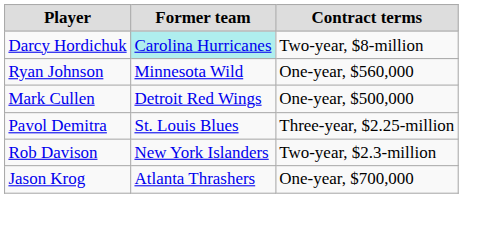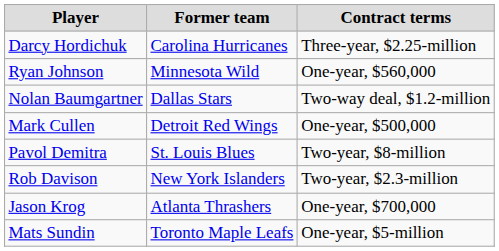 <table class="wikitable">
 <tr align="center"  bgcolor="#dddddd">
 <td><strong>Player</strong></td>
 <td><strong>Former team</strong></td>
 <td><strong>Contract terms</strong></td>
 </tr>
 <tr>
 <td><a href='#'>Darcy Hordichuk</a></td>
-<td style="background: paleturquoise;"><a href='#'>Carolina Hurricanes</a></td>
-<td>Two-year, $8-million</td>
+<td><a href='#'>Carolina Hurricanes</a></td>
+<td>Three-year, $2.25-million</td>
 </tr>
 <tr>
 <td><a href='#'>Ryan Johnson</a></td>
 <td><a href='#'>Minnesota Wild</a></td>
 <td>One-year, $560,000</td>
+</tr>
+<tr>
+<td><a href='#'>Nolan Baumgartner</a></td>
+<td><a href='#'>Dallas Stars</a></td>
+<td>Two-way deal, $1.2-million</td>
 </tr>
 <tr>
 <td><a href='#'>Mark Cullen</a></td>
 <td><a href='#'>Detroit Red Wings</a></td>
 <td>One-year, $500,000</td>
 </tr>
 <tr>
 <td><a href='#'>Pavol Demitra</a></td>
 <td><a href='#'>St. Louis Blues</a></td>
-<td>Three-year, $2.25-million</td>
+<td>Two-year, $8-million</td>
 </tr>
 <tr>
 <td><a href='#'>Rob Davison</a></td>
 <td><a href='#'>New York Islanders</a></td>
 <td>Two-year, $2.3-million</td>
 </tr>
 <tr>
 <td><a href='#'>Jason Krog</a></td>
 <td><a href='#'>Atlanta Thrashers</a></td>
 <td>One-year, $700,000</td>
 </tr>
+<tr>
+<td><a href='#'>Mats Sundin</a></td>
+<td><a href='#'>Toronto Maple Leafs</a></td>
+<td>One-year, $5-million</td>
+</tr>
 </table>
